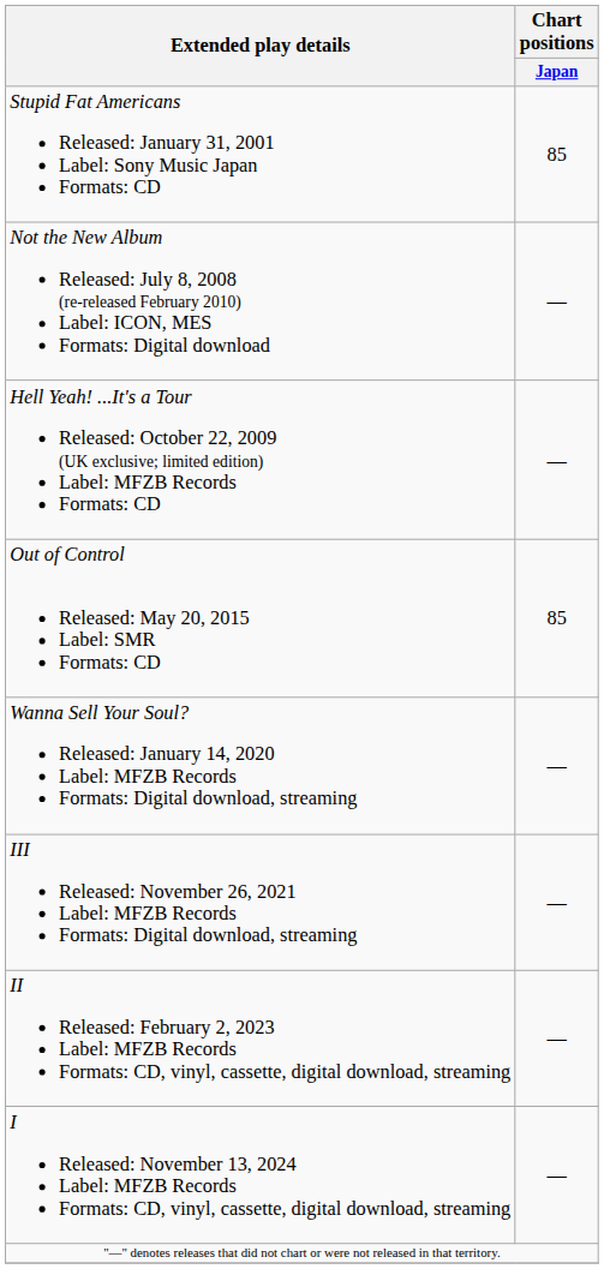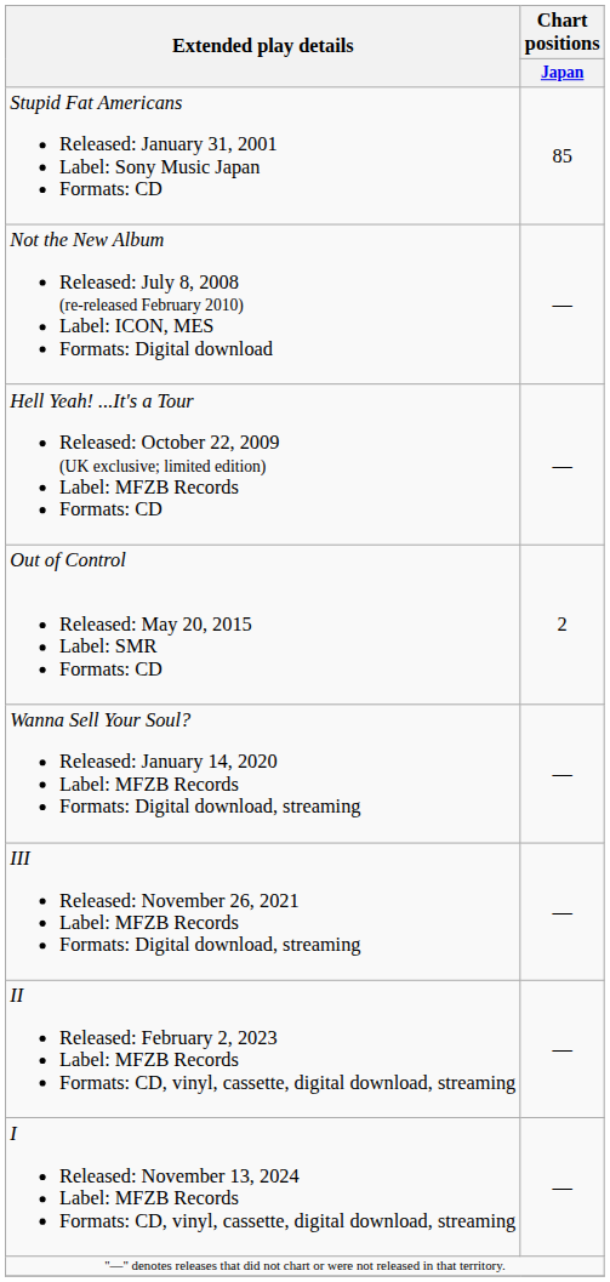 <table class="wikitable" style="text-align:center;">
 <tr>
 <th rowspan="2">Extended play details</th>
 <th>Chart positions</th>
 </tr>
 <tr style="font-size:smaller;">
 <th width="30"><a href='#'>Japan</a></th>
 </tr>
 <tr>
 <td align="left"><em>Stupid Fat Americans</em><br><ul><li>Released: January 31, 2001</li><li>Label: Sony Music Japan</li><li>Formats: CD</li></ul></td>
 <td>85</td>
 </tr>
 <tr>
 <td align="left"><em>Not the New Album</em><br><ul><li>Released: July 8, 2008 <br><small>(re-released February 2010)</small></li><li>Label: ICON, MES</li><li>Formats: Digital download</li></ul></td>
 <td>—</td>
 </tr>
 <tr>
 <td align="left"><em>Hell Yeah! ...It's a Tour</em><br><ul><li>Released: October 22, 2009 <br><small>(UK exclusive; limited edition)</small></li><li>Label: MFZB Records</li><li>Formats: CD</li></ul></td>
 <td>—</td>
 </tr>
 <tr>
 <td align="left"><em>Out of Control</em><br> <br><ul><li>Released: May 20, 2015</li><li>Label: SMR</li><li>Formats: CD</li></ul></td>
-<td>85</td>
+<td>2</td>
 </tr>
 <tr>
 <td align="left"><em>Wanna Sell Your Soul?</em><br><ul><li>Released: January 14, 2020</li><li>Label: MFZB Records</li><li>Formats: Digital download, streaming</li></ul></td>
 <td>—</td>
 </tr>
 <tr>
 <td align="left"><em>III</em><br><ul><li>Released: November 26, 2021</li><li>Label: MFZB Records</li><li>Formats: Digital download, streaming</li></ul></td>
 <td>—</td>
 </tr>
 <tr>
 <td align="left"><em>II</em><br><ul><li>Released: February 2, 2023</li><li>Label: MFZB Records</li><li>Formats: CD, vinyl, cassette, digital download, streaming</li></ul></td>
 <td>—</td>
 </tr>
 <tr>
 <td align="left"><em>I</em><br><ul><li>Released: November 13, 2024</li><li>Label: MFZB Records</li><li>Formats: CD, vinyl, cassette, digital download, streaming</li></ul></td>
 <td>—</td>
 </tr>
 <tr>
 <td align="center" colspan="15" style="font-size: 8pt">"—" denotes releases that did not chart or were not released in that territory.</td>
 </tr>
 <tr>
 </tr>
 </table>
